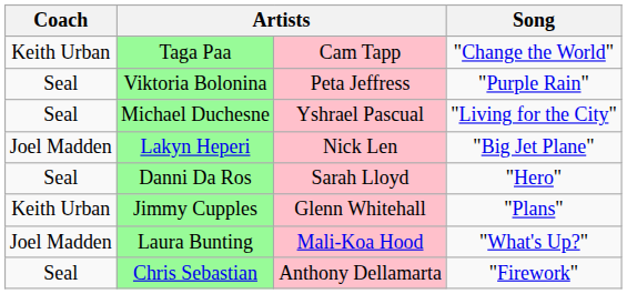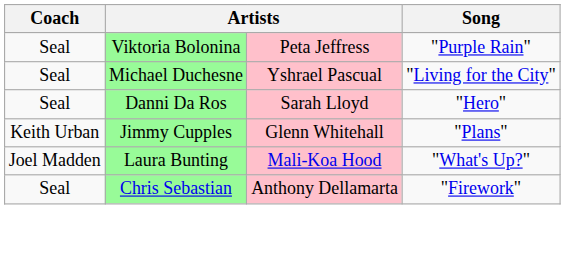 <table class="wikitable sortable" style="text-align: center; width: auto;">
 <tr>
 <th>Coach</th>
 <th colspan="2">Artists</th>
 <th>Song</th>
-</tr>
-<tr>
-<td>Keith Urban</td>
-<td style="background:palegreen">Taga Paa</td>
-<td style="background:pink">Cam Tapp</td>
-<td>"<a href='#'>Change the World</a>"</td>
 </tr>
 <tr>
 <td>Seal</td>
 <td style="background:palegreen">Viktoria Bolonina</td>
 <td style="background:pink">Peta Jeffress</td>
 <td>"<a href='#'>Purple Rain</a>"</td>
 </tr>
 <tr>
 <td>Seal</td>
 <td style="background:palegreen">Michael Duchesne</td>
 <td style="background:pink">Yshrael Pascual</td>
 <td>"<a href='#'>Living for the City</a>"</td>
-</tr>
-<tr>
-<td>Joel Madden</td>
-<td style="background:palegreen"><a href='#'>Lakyn Heperi</a></td>
-<td style="background:pink">Nick Len</td>
-<td>"<a href='#'>Big Jet Plane</a>"</td>
 </tr>
 <tr>
 <td>Seal</td>
 <td style="background:palegreen">Danni Da Ros</td>
 <td style="background:pink">Sarah Lloyd</td>
 <td>"<a href='#'>Hero</a>"</td>
 </tr>
 <tr>
 <td>Keith Urban</td>
 <td style="background:palegreen">Jimmy Cupples</td>
 <td style="background:pink">Glenn Whitehall</td>
 <td>"<a href='#'>Plans</a>"</td>
 </tr>
 <tr>
 <td>Joel Madden</td>
 <td style="background:palegreen">Laura Bunting</td>
 <td style="background:pink"><a href='#'>Mali-Koa Hood</a></td>
 <td>"<a href='#'>What's Up?</a>"</td>
 </tr>
 <tr>
 <td>Seal</td>
 <td style="background:palegreen"><a href='#'>Chris Sebastian</a></td>
 <td style="background:pink">Anthony Dellamarta</td>
 <td>"<a href='#'>Firework</a>"</td>
 </tr>
 </table>
